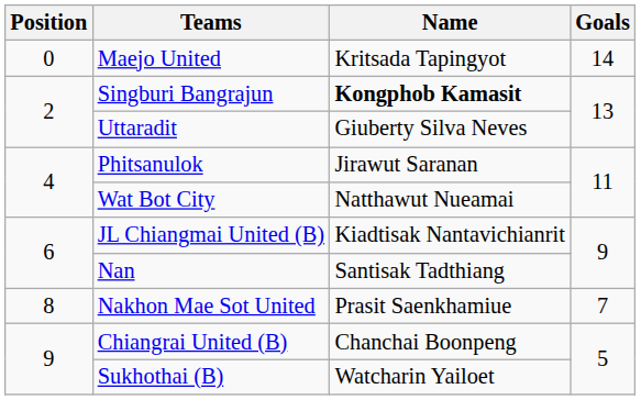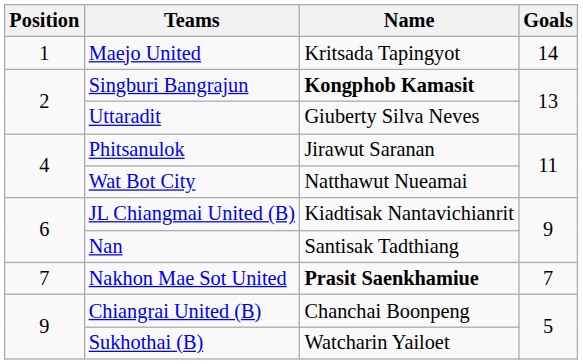 <table class="wikitable">
 <tr>
 <th>Position</th>
 <th>Teams</th>
 <th>Name</th>
 <th>Goals</th>
 </tr>
 <tr>
-<td align=center rowspan="1">0</td>
+<td align=center rowspan="1">1</td>
 <td><a href='#'>Maejo United</a></td>
 <td> Kritsada Tapingyot</td>
 <td align=center>14</td>
 </tr>
 <tr>
 <td align=center rowspan="2">2</td>
 <td><a href='#'>Singburi Bangrajun</a></td>
 <td><strong> Kongphob Kamasit</strong></td>
 <td align=center rowspan="2">13</td>
 </tr>
 <tr>
 <td><a href='#'>Uttaradit</a></td>
 <td> Giuberty Silva Neves</td>
 </tr>
 <tr>
 <td align=center rowspan="2">4</td>
 <td><a href='#'>Phitsanulok</a></td>
 <td> Jirawut Saranan</td>
 <td align=center rowspan="2">11</td>
 </tr>
 <tr>
 <td><a href='#'>Wat Bot City</a></td>
 <td> Natthawut Nueamai</td>
 </tr>
 <tr>
 <td align=center rowspan="2">6</td>
 <td><a href='#'>JL Chiangmai United (B)</a></td>
 <td> Kiadtisak Nantavichianrit</td>
 <td align=center rowspan="2">9</td>
 </tr>
 <tr>
 <td><a href='#'>Nan</a></td>
 <td> Santisak Tadthiang</td>
 </tr>
 <tr>
-<td align=center rowspan="1">8</td>
+<td align=center rowspan="1">7</td>
 <td><a href='#'>Nakhon Mae Sot United</a></td>
-<td> Prasit Saenkhamiue</td>
+<td><strong> Prasit Saenkhamiue</strong></td>
 <td align=center>7</td>
 </tr>
 <tr>
 <td align=center rowspan="2">9</td>
 <td><a href='#'>Chiangrai United (B)</a></td>
 <td> Chanchai Boonpeng</td>
 <td align=center rowspan="2">5</td>
 </tr>
 <tr>
 <td><a href='#'>Sukhothai (B)</a></td>
 <td> Watcharin Yailoet</td>
 </tr>
 </table>
